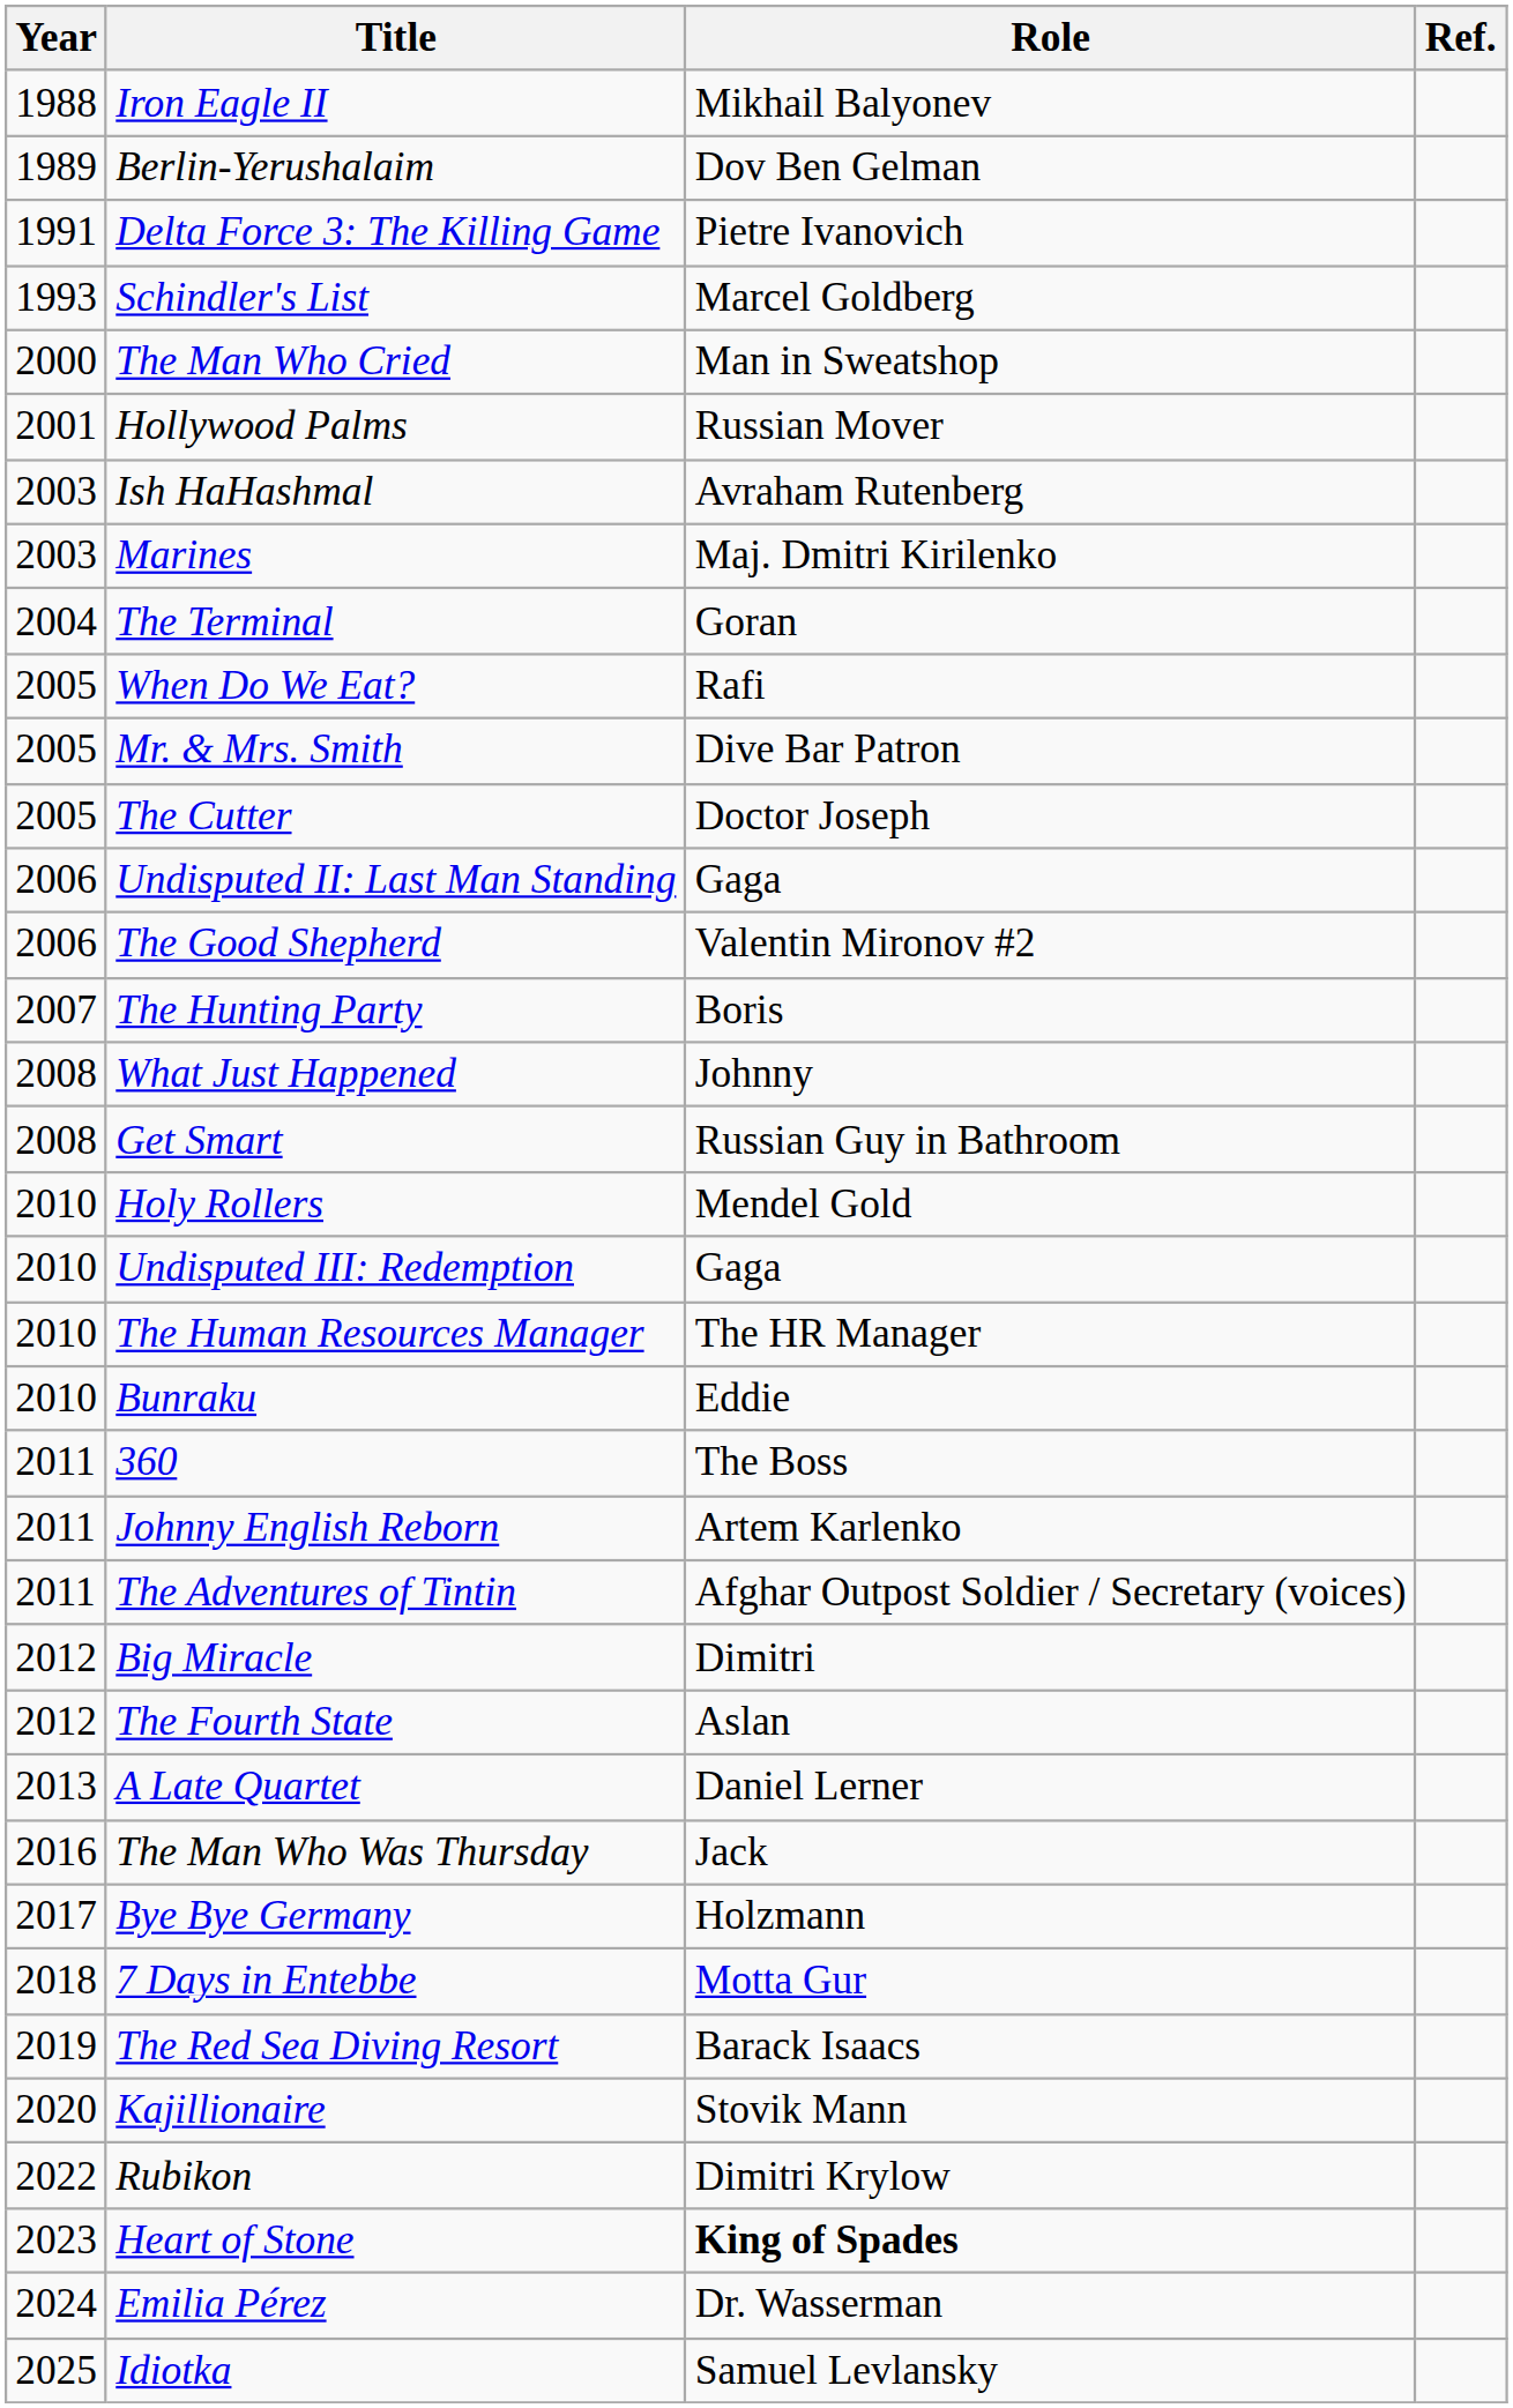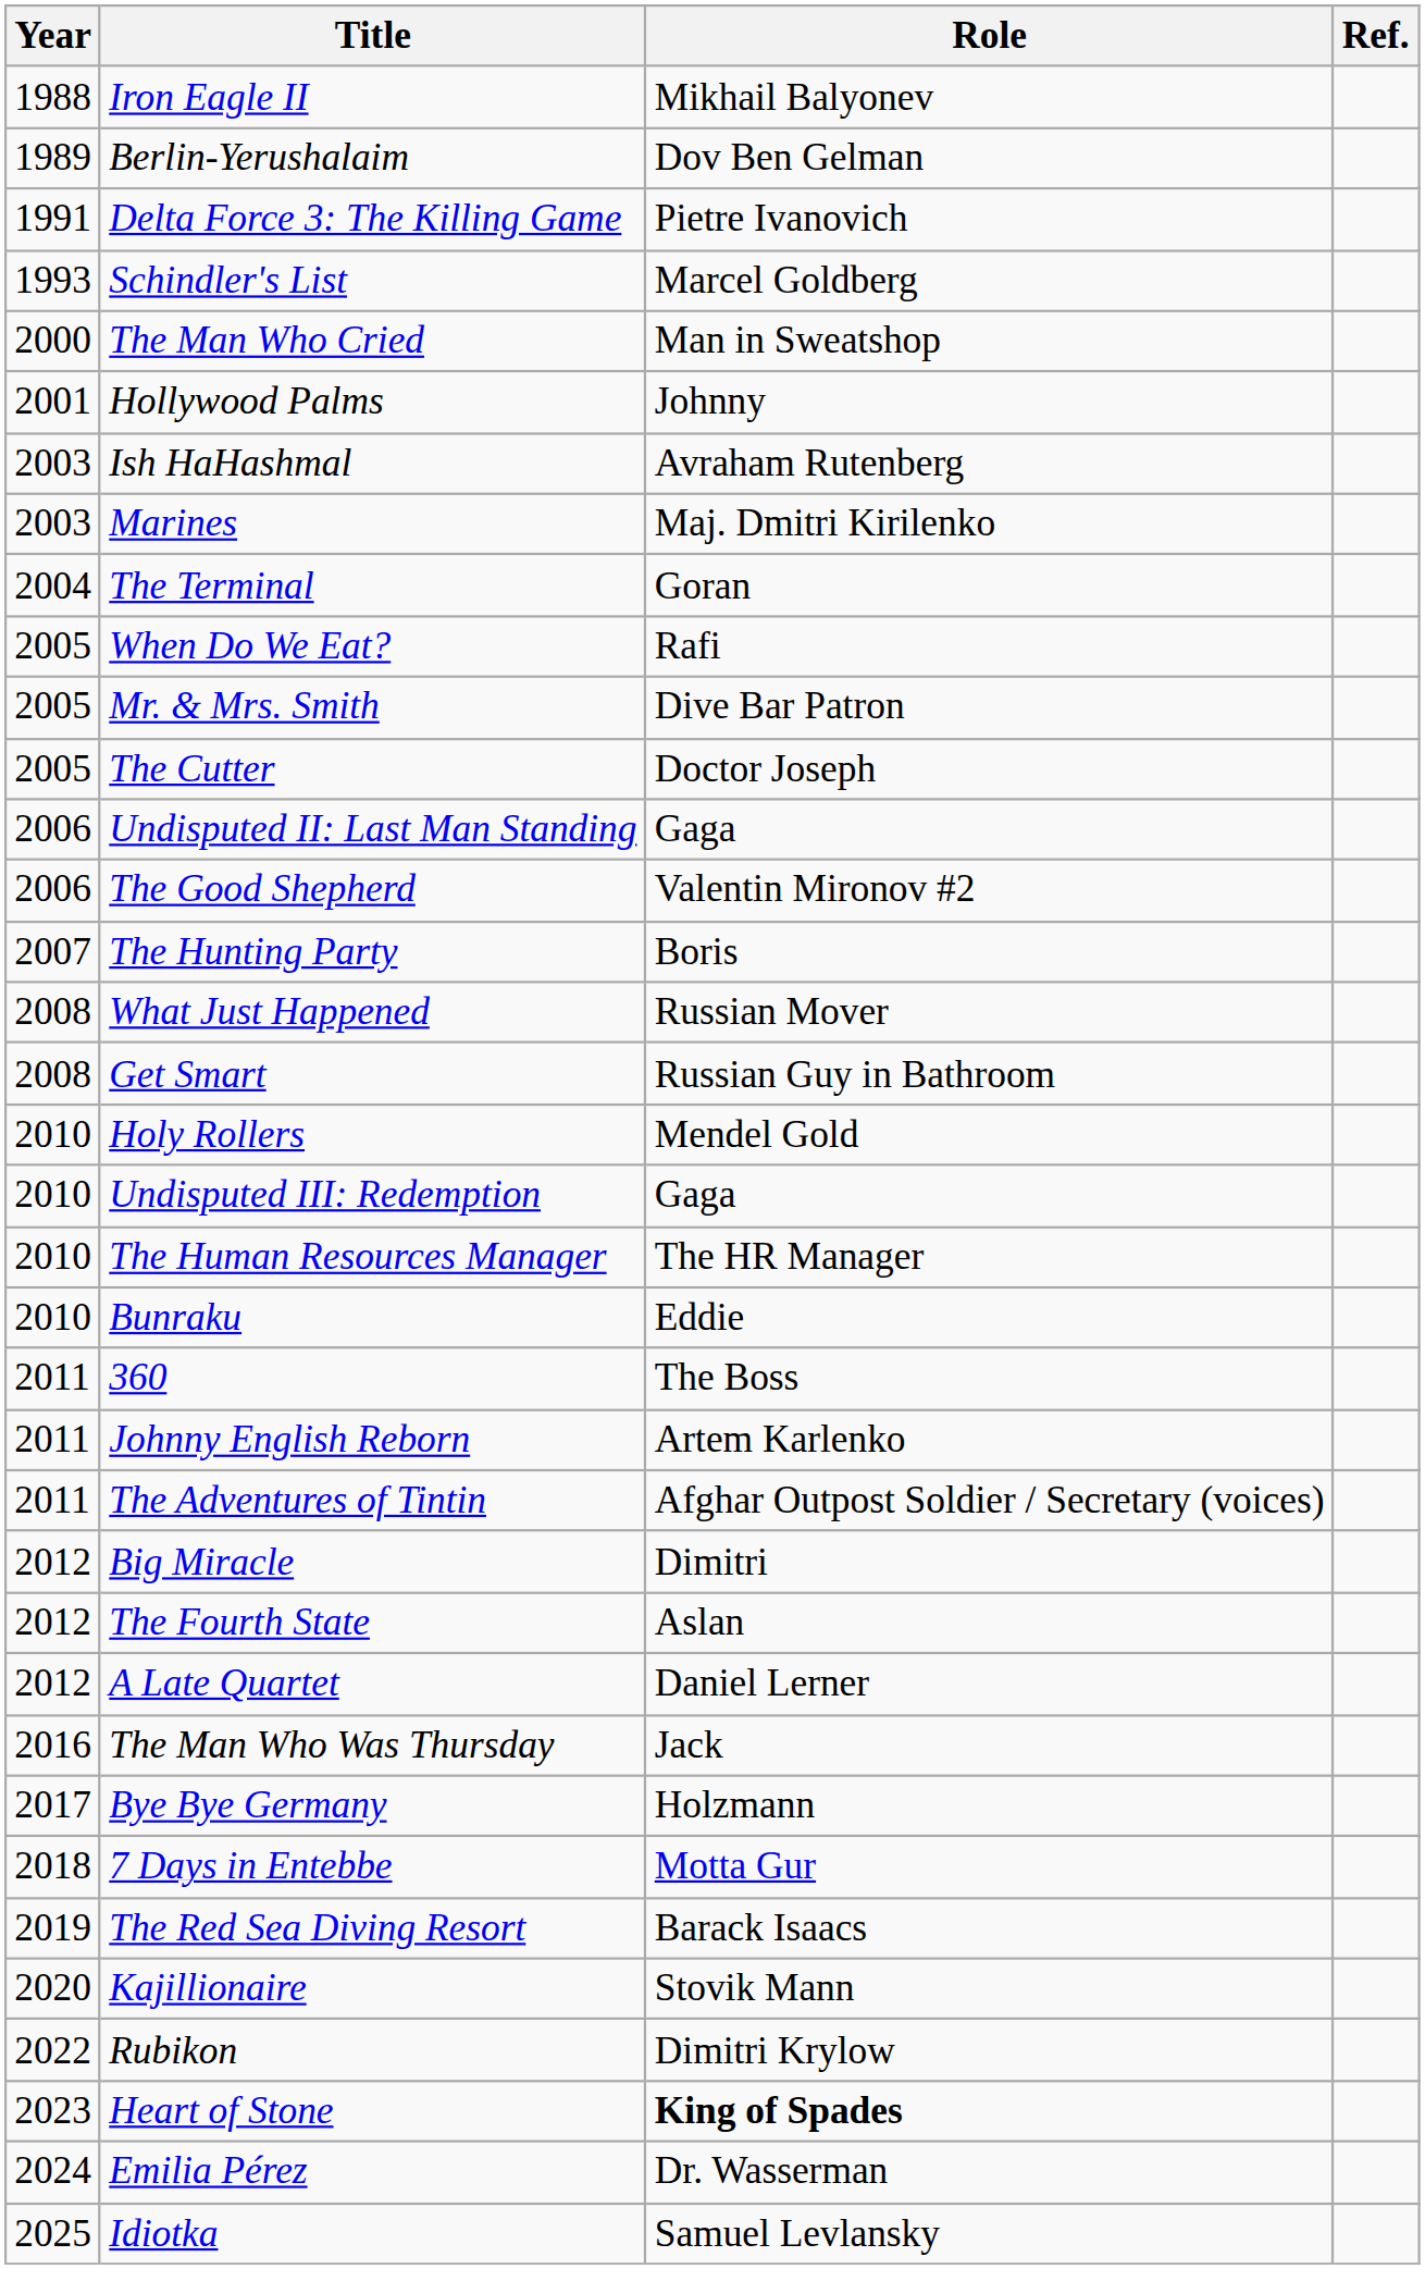 <table class="wikitable sortable">
 <tr>
 <th>Year</th>
 <th>Title</th>
 <th>Role</th>
 <th>Ref.</th>
 </tr>
 <tr>
 <td>1988</td>
 <td><em><a href='#'>Iron Eagle II</a></em></td>
 <td>Mikhail Balyonev</td>
 <td></td>
 </tr>
 <tr>
 <td>1989</td>
 <td><em>Berlin-Yerushalaim</em></td>
 <td>Dov Ben Gelman</td>
 <td></td>
 </tr>
 <tr>
 <td>1991</td>
 <td><em><a href='#'>Delta Force 3: The Killing Game</a></em></td>
 <td>Pietre Ivanovich</td>
 <td></td>
 </tr>
 <tr>
 <td>1993</td>
 <td><em><a href='#'>Schindler's List</a></em></td>
 <td>Marcel Goldberg</td>
 <td></td>
 </tr>
 <tr>
 <td>2000</td>
 <td><em><a href='#'>The Man Who Cried</a></em></td>
 <td>Man in Sweatshop</td>
 <td></td>
 </tr>
 <tr>
 <td>2001</td>
 <td><em>Hollywood Palms</em></td>
-<td>Russian Mover</td>
+<td>Johnny</td>
 <td></td>
 </tr>
 <tr>
 <td>2003</td>
 <td><em>Ish HaHashmal</em></td>
 <td>Avraham Rutenberg</td>
 <td></td>
 </tr>
 <tr>
 <td>2003</td>
 <td><em><a href='#'>Marines</a></em></td>
 <td>Maj. Dmitri Kirilenko</td>
 <td></td>
 </tr>
 <tr>
 <td>2004</td>
 <td><em><a href='#'>The Terminal</a></em></td>
 <td>Goran</td>
 <td></td>
 </tr>
 <tr>
 <td>2005</td>
 <td><em><a href='#'>When Do We Eat?</a></em></td>
 <td>Rafi</td>
 <td></td>
 </tr>
 <tr>
 <td>2005</td>
 <td><em><a href='#'>Mr. & Mrs. Smith</a></em></td>
 <td>Dive Bar Patron</td>
 <td></td>
 </tr>
 <tr>
 <td>2005</td>
 <td><em><a href='#'>The Cutter</a></em></td>
 <td>Doctor Joseph</td>
 <td></td>
 </tr>
 <tr>
 <td>2006</td>
 <td><em><a href='#'>Undisputed II: Last Man Standing</a></em></td>
 <td>Gaga</td>
 <td></td>
 </tr>
 <tr>
 <td>2006</td>
 <td><em><a href='#'>The Good Shepherd</a></em></td>
 <td>Valentin Mironov #2</td>
 <td></td>
 </tr>
 <tr>
 <td>2007</td>
 <td><em><a href='#'>The Hunting Party</a></em></td>
 <td>Boris</td>
 <td></td>
 </tr>
 <tr>
 <td>2008</td>
 <td><em><a href='#'>What Just Happened</a></em></td>
-<td>Johnny</td>
+<td>Russian Mover</td>
 <td></td>
 </tr>
 <tr>
 <td>2008</td>
 <td><em><a href='#'>Get Smart</a></em></td>
 <td>Russian Guy in Bathroom</td>
 <td></td>
 </tr>
 <tr>
 <td>2010</td>
 <td><em><a href='#'>Holy Rollers</a></em></td>
 <td>Mendel Gold</td>
 <td></td>
 </tr>
 <tr>
 <td>2010</td>
 <td><em><a href='#'>Undisputed III: Redemption</a></em></td>
 <td>Gaga</td>
 <td></td>
 </tr>
 <tr>
 <td>2010</td>
 <td><em><a href='#'>The Human Resources Manager</a></em></td>
 <td>The HR Manager</td>
 <td></td>
 </tr>
 <tr>
 <td>2010</td>
 <td><em><a href='#'>Bunraku</a></em></td>
 <td>Eddie</td>
 <td></td>
 </tr>
 <tr>
 <td>2011</td>
 <td><em><a href='#'>360</a></em></td>
 <td>The Boss</td>
 <td></td>
 </tr>
 <tr>
 <td>2011</td>
 <td><em><a href='#'>Johnny English Reborn</a></em></td>
 <td>Artem Karlenko</td>
 <td></td>
 </tr>
 <tr>
 <td>2011</td>
 <td><em><a href='#'>The Adventures of Tintin</a></em></td>
 <td>Afghar Outpost Soldier / Secretary (voices)</td>
 <td></td>
 </tr>
 <tr>
 <td>2012</td>
 <td><em><a href='#'>Big Miracle</a></em></td>
 <td>Dimitri</td>
 <td></td>
 </tr>
 <tr>
 <td>2012</td>
 <td><em><a href='#'>The Fourth State</a></em></td>
 <td>Aslan</td>
 <td></td>
 </tr>
 <tr>
-<td>2013</td>
+<td>2012</td>
 <td><em><a href='#'>A Late Quartet</a></em></td>
 <td>Daniel Lerner</td>
 <td></td>
 </tr>
 <tr>
 <td>2016</td>
 <td><em>The Man Who Was Thursday</em></td>
 <td>Jack</td>
 <td></td>
 </tr>
 <tr>
 <td>2017</td>
 <td><em><a href='#'>Bye Bye Germany</a></em></td>
 <td>Holzmann</td>
 <td></td>
 </tr>
 <tr>
 <td>2018</td>
 <td><em><a href='#'>7 Days in Entebbe</a></em></td>
 <td><a href='#'>Motta Gur</a></td>
 <td></td>
 </tr>
 <tr>
 <td>2019</td>
 <td><em><a href='#'>The Red Sea Diving Resort</a></em></td>
 <td>Barack Isaacs</td>
 <td></td>
 </tr>
 <tr>
 <td>2020</td>
 <td><em><a href='#'>Kajillionaire</a></em></td>
 <td>Stovik Mann</td>
 <td></td>
 </tr>
 <tr>
 <td>2022</td>
 <td><em>Rubikon</em></td>
 <td>Dimitri Krylow</td>
 <td></td>
 </tr>
 <tr>
 <td>2023</td>
 <td><em><a href='#'>Heart of Stone</a></em></td>
 <td><strong>King of Spades</strong></td>
 <td></td>
 </tr>
 <tr>
 <td>2024</td>
 <td><em><a href='#'>Emilia Pérez</a></em></td>
 <td>Dr. Wasserman</td>
 <td></td>
 </tr>
 <tr>
 <td>2025</td>
 <td><em><a href='#'>Idiotka</a></em></td>
 <td>Samuel Levlansky</td>
 <td></td>
 </tr>
 </table>
